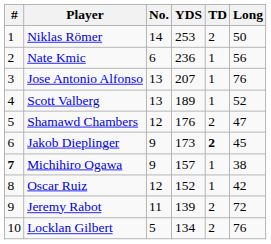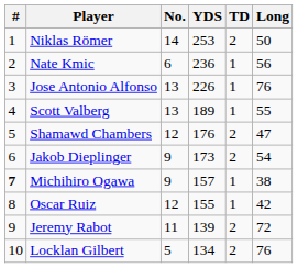 <table class="wikitable sortable">
 <tr>
 <th>#</th>
 <th>Player</th>
 <th>No.</th>
 <th>YDS</th>
 <th>TD</th>
 <th>Long</th>
 </tr>
 <tr>
 <td>1</td>
 <td> <a href='#'>Niklas Römer</a></td>
 <td>14</td>
 <td>253</td>
 <td>2</td>
 <td>50</td>
 </tr>
 <tr>
 <td>2</td>
 <td> <a href='#'>Nate Kmic</a></td>
 <td>6</td>
 <td>236</td>
 <td>1</td>
 <td>56</td>
 </tr>
 <tr>
 <td>3</td>
 <td> <a href='#'>Jose Antonio Alfonso</a></td>
 <td>13</td>
-<td>207</td>
+<td>226</td>
 <td>1</td>
 <td>76</td>
 </tr>
 <tr>
 <td>4</td>
 <td> <a href='#'>Scott Valberg</a></td>
 <td>13</td>
 <td>189</td>
 <td>1</td>
-<td>52</td>
+<td>55</td>
 </tr>
 <tr>
 <td>5</td>
 <td> <a href='#'>Shamawd Chambers</a></td>
 <td>12</td>
 <td>176</td>
 <td>2</td>
 <td>47</td>
 </tr>
 <tr>
 <td>6</td>
 <td> <a href='#'>Jakob Dieplinger</a></td>
 <td>9</td>
 <td>173</td>
-<td><strong>2</strong></td>
-<td>45</td>
+<td>2</td>
+<td>54</td>
 </tr>
 <tr>
 <td><strong>7</strong></td>
 <td> <a href='#'>Michihiro Ogawa</a></td>
 <td>9</td>
 <td>157</td>
 <td>1</td>
 <td>38</td>
 </tr>
 <tr>
 <td>8</td>
 <td> <a href='#'>Oscar Ruiz</a></td>
 <td>12</td>
-<td>152</td>
+<td>155</td>
 <td>1</td>
 <td>42</td>
 </tr>
 <tr>
 <td>9</td>
 <td> <a href='#'>Jeremy Rabot</a></td>
 <td>11</td>
 <td>139</td>
 <td>2</td>
 <td>72</td>
 </tr>
 <tr>
 <td>10</td>
 <td> <a href='#'>Locklan Gilbert</a></td>
 <td>5</td>
 <td>134</td>
 <td>2</td>
 <td>76</td>
 </tr>
 </table>
